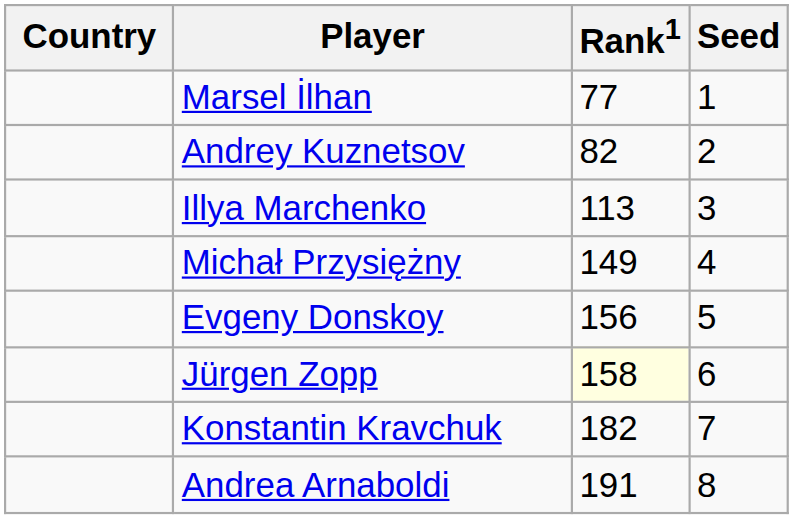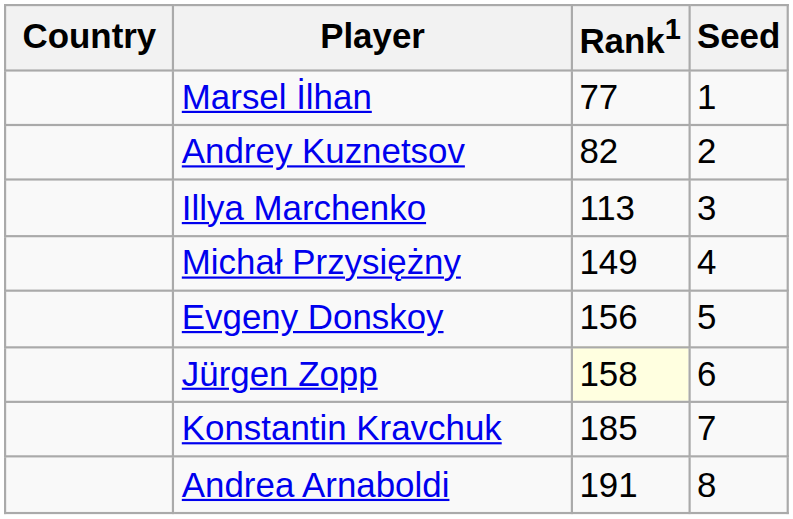 <table class="sortable wikitable">
 <tr>
 <th width="70">Country</th>
 <th width="175">Player</th>
 <th>Rank<sup>1</sup></th>
 <th>Seed</th>
 </tr>
 <tr>
 <td></td>
 <td><a href='#'>Marsel İlhan</a></td>
 <td>77</td>
 <td>1</td>
 </tr>
 <tr>
 <td></td>
 <td><a href='#'>Andrey Kuznetsov</a></td>
 <td>82</td>
 <td>2</td>
 </tr>
 <tr>
 <td></td>
 <td><a href='#'>Illya Marchenko</a></td>
 <td>113</td>
 <td>3</td>
 </tr>
 <tr>
 <td></td>
 <td><a href='#'>Michał Przysiężny</a></td>
 <td>149</td>
 <td>4</td>
 </tr>
 <tr>
 <td></td>
 <td><a href='#'>Evgeny Donskoy</a></td>
 <td>156</td>
 <td>5</td>
 </tr>
 <tr>
 <td></td>
 <td><a href='#'>Jürgen Zopp</a></td>
 <td style="background: lightyellow;">158</td>
 <td>6</td>
 </tr>
 <tr>
 <td></td>
 <td><a href='#'>Konstantin Kravchuk</a></td>
-<td>182</td>
+<td>185</td>
 <td>7</td>
 </tr>
 <tr>
 <td></td>
 <td><a href='#'>Andrea Arnaboldi</a></td>
 <td>191</td>
 <td>8</td>
 </tr>
 </table>
